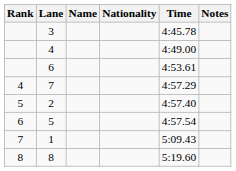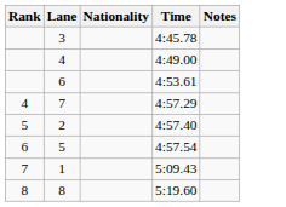 <table class="wikitable sortable" style="text-align:center">
 <tr>
 <th>Rank</th>
 <th>Lane</th>
-<th>Name</th>
 <th>Nationality</th>
 <th>Time</th>
 <th>Notes</th>
 </tr>
 <tr>
 <td></td>
 <td>3</td>
 <td align=left></td>
-<td align=left></td>
 <td>4:45.78</td>
 <td></td>
 </tr>
 <tr>
 <td></td>
 <td>4</td>
-<td align=left></td>
 <td align=left></td>
 <td>4:49.00</td>
 <td></td>
 </tr>
 <tr>
 <td></td>
 <td>6</td>
 <td align=left></td>
-<td align=left></td>
 <td>4:53.61</td>
 <td></td>
 </tr>
 <tr>
 <td>4</td>
 <td>7</td>
-<td align=left></td>
 <td align=left></td>
 <td>4:57.29</td>
 <td></td>
 </tr>
 <tr>
 <td>5</td>
 <td>2</td>
 <td align=left></td>
-<td align=left></td>
 <td>4:57.40</td>
 <td></td>
 </tr>
 <tr>
 <td>6</td>
 <td>5</td>
-<td align=left></td>
 <td align=left></td>
 <td>4:57.54</td>
 <td></td>
 </tr>
 <tr>
 <td>7</td>
 <td>1</td>
 <td align=left></td>
-<td align=left></td>
 <td>5:09.43</td>
 <td></td>
 </tr>
 <tr>
 <td>8</td>
 <td>8</td>
 <td align=left></td>
-<td align=left></td>
 <td>5:19.60</td>
 <td></td>
 </tr>
 </table>
